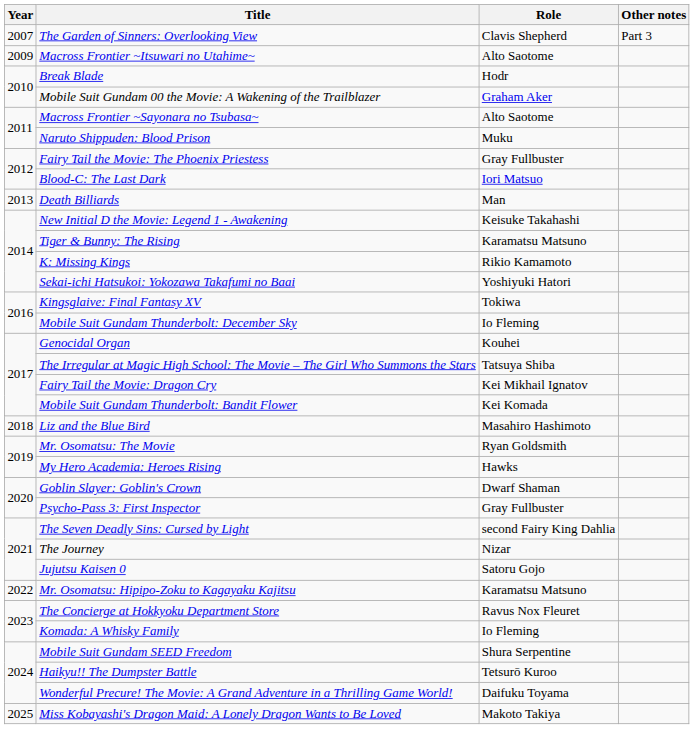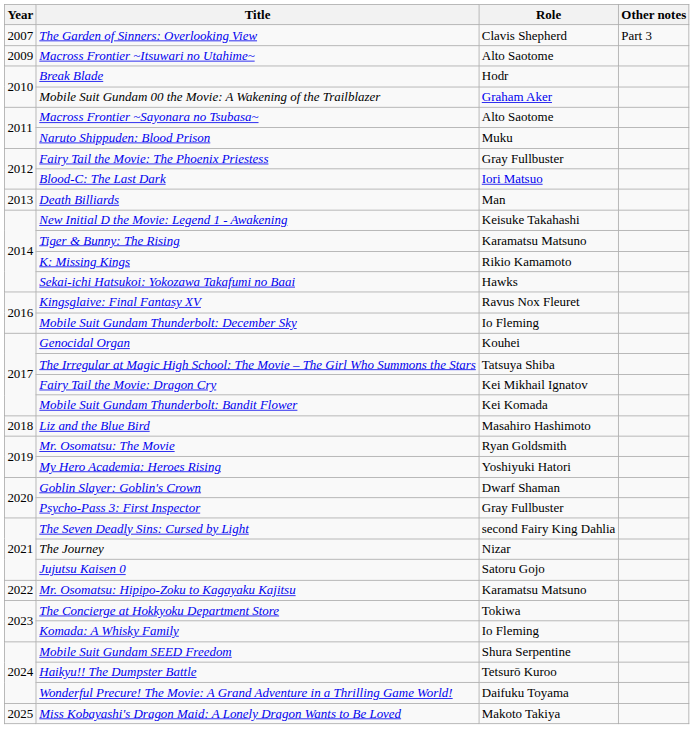 <table class="wikitable">
 <tr>
 <th>Year</th>
 <th>Title</th>
 <th>Role</th>
 <th>Other notes</th>
 </tr>
 <tr>
 <td>2007</td>
 <td><em><a href='#'>The Garden of Sinners: Overlooking View</a></em></td>
 <td>Clavis Shepherd</td>
 <td>Part 3</td>
 </tr>
 <tr>
 <td>2009</td>
 <td><em><a href='#'>Macross Frontier ~Itsuwari no Utahime~</a></em></td>
 <td>Alto Saotome</td>
 <td></td>
 </tr>
 <tr>
 <td rowspan="2">2010</td>
 <td><em><a href='#'>Break Blade</a></em></td>
 <td>Hodr</td>
 <td></td>
 </tr>
 <tr>
 <td><em>Mobile Suit Gundam 00 the Movie: A Wakening of the Trailblazer</em></td>
 <td><a href='#'>Graham Aker</a></td>
 <td></td>
 </tr>
 <tr>
 <td rowspan="2">2011</td>
 <td><em><a href='#'>Macross Frontier ~Sayonara no Tsubasa~</a></em></td>
 <td>Alto Saotome</td>
 <td></td>
 </tr>
 <tr>
 <td><em><a href='#'>Naruto Shippuden: Blood Prison</a></em></td>
 <td>Muku</td>
 <td></td>
 </tr>
 <tr>
 <td rowspan="2">2012</td>
 <td><em><a href='#'>Fairy Tail the Movie: The Phoenix Priestess</a></em></td>
 <td>Gray Fullbuster</td>
 <td></td>
 </tr>
 <tr>
 <td><em><a href='#'>Blood-C: The Last Dark</a></em></td>
 <td><a href='#'>Iori Matsuo</a></td>
 <td></td>
 </tr>
 <tr>
 <td>2013</td>
 <td><em><a href='#'>Death Billiards</a></em></td>
 <td>Man</td>
 <td></td>
 </tr>
 <tr>
 <td rowspan="4">2014</td>
 <td><em><a href='#'>New Initial D the Movie: Legend 1 - Awakening</a></em></td>
 <td>Keisuke Takahashi</td>
 <td></td>
 </tr>
 <tr>
 <td><em><a href='#'>Tiger & Bunny: The Rising</a></em></td>
 <td>Karamatsu Matsuno</td>
 <td></td>
 </tr>
 <tr>
 <td><em><a href='#'>K: Missing Kings</a></em></td>
 <td>Rikio Kamamoto</td>
 <td></td>
 </tr>
 <tr>
 <td><em><a href='#'>Sekai-ichi Hatsukoi: Yokozawa Takafumi no Baai</a></em></td>
-<td>Yoshiyuki Hatori</td>
+<td>Hawks</td>
 <td></td>
 </tr>
 <tr>
 <td rowspan="2">2016</td>
 <td><em><a href='#'>Kingsglaive: Final Fantasy XV</a></em></td>
-<td>Tokiwa</td>
+<td>Ravus Nox Fleuret</td>
 <td></td>
 </tr>
 <tr>
 <td><em><a href='#'>Mobile Suit Gundam Thunderbolt: December Sky</a></em></td>
 <td>Io Fleming</td>
 <td></td>
 </tr>
 <tr>
 <td rowspan="4">2017</td>
 <td><em><a href='#'>Genocidal Organ</a></em></td>
 <td>Kouhei</td>
 <td></td>
 </tr>
 <tr>
 <td><em><a href='#'>The Irregular at Magic High School: The Movie – The Girl Who Summons the Stars</a></em></td>
 <td>Tatsuya Shiba</td>
 <td></td>
 </tr>
 <tr>
 <td><em><a href='#'>Fairy Tail the Movie: Dragon Cry</a></em></td>
 <td>Kei Mikhail Ignatov</td>
 <td></td>
 </tr>
 <tr>
 <td><em><a href='#'>Mobile Suit Gundam Thunderbolt: Bandit Flower</a></em></td>
 <td>Kei Komada</td>
 <td></td>
 </tr>
 <tr>
 <td>2018</td>
 <td><em><a href='#'>Liz and the Blue Bird</a></em></td>
 <td>Masahiro Hashimoto</td>
 </tr>
 <tr>
 <td rowspan="2">2019</td>
 <td><em><a href='#'>Mr. Osomatsu: The Movie</a></em></td>
 <td>Ryan Goldsmith</td>
 <td></td>
 </tr>
 <tr>
 <td><em><a href='#'>My Hero Academia: Heroes Rising</a></em></td>
-<td>Hawks</td>
+<td>Yoshiyuki Hatori</td>
 <td></td>
 </tr>
 <tr>
 <td rowspan="2">2020</td>
 <td><em><a href='#'>Goblin Slayer: Goblin's Crown</a></em></td>
 <td>Dwarf Shaman</td>
 <td></td>
 </tr>
 <tr>
 <td><em><a href='#'>Psycho-Pass 3: First Inspector</a></em></td>
 <td>Gray Fullbuster</td>
 <td></td>
 </tr>
 <tr>
 <td rowspan="3">2021</td>
 <td><em><a href='#'>The Seven Deadly Sins: Cursed by Light</a></em></td>
 <td>second Fairy King Dahlia</td>
 <td></td>
 </tr>
 <tr>
 <td><em>The Journey</em></td>
 <td>Nizar</td>
 <td></td>
 </tr>
 <tr>
 <td><em><a href='#'>Jujutsu Kaisen 0</a></em></td>
 <td>Satoru Gojo</td>
 <td></td>
 </tr>
 <tr>
 <td rowspan="1">2022</td>
 <td><em><a href='#'>Mr. Osomatsu: Hipipo-Zoku to Kagayaku Kajitsu</a></em></td>
 <td>Karamatsu Matsuno</td>
 <td></td>
 </tr>
 <tr>
 <td rowspan="2">2023</td>
 <td><em><a href='#'>The Concierge at Hokkyoku Department Store</a></em></td>
-<td>Ravus Nox Fleuret</td>
+<td>Tokiwa</td>
 <td></td>
 </tr>
 <tr>
 <td><em><a href='#'>Komada: A Whisky Family</a></em></td>
 <td>Io Fleming</td>
 <td></td>
 </tr>
 <tr>
 <td rowspan="3">2024</td>
 <td><em><a href='#'>Mobile Suit Gundam SEED Freedom</a></em></td>
 <td>Shura Serpentine</td>
 <td></td>
 </tr>
 <tr>
 <td><em><a href='#'>Haikyu!! The Dumpster Battle</a></em></td>
 <td>Tetsurō Kuroo</td>
 <td></td>
 </tr>
 <tr>
 <td><em><a href='#'>Wonderful Precure! The Movie: A Grand Adventure in a Thrilling Game World!</a></em></td>
 <td>Daifuku Toyama</td>
 <td></td>
 </tr>
 <tr>
 <td>2025</td>
 <td><em><a href='#'>Miss Kobayashi's Dragon Maid: A Lonely Dragon Wants to Be Loved</a></em></td>
 <td>Makoto Takiya</td>
 <td></td>
 </tr>
 </table>
